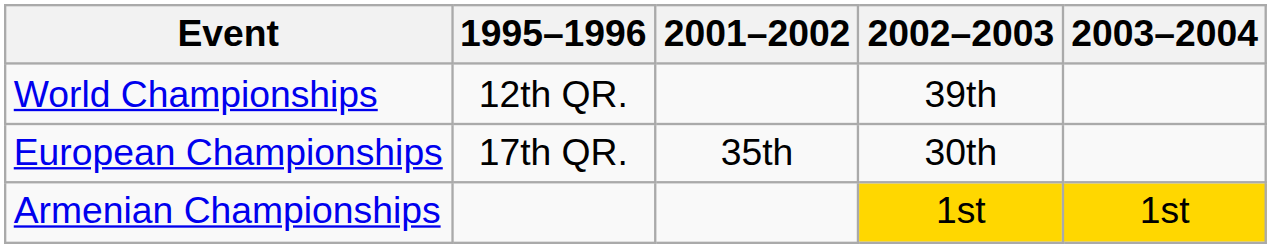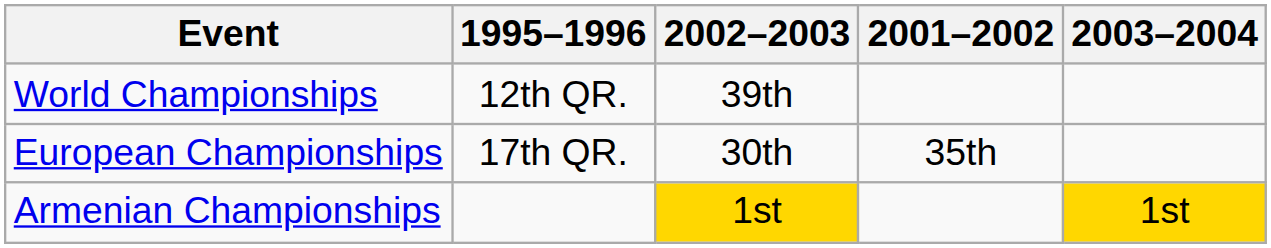 <table class="wikitable">
 <tr>
 <th>Event</th>
 <th>1995–1996</th>
+<th>2002–2003</th>
 <th>2001–2002</th>
-<th>2002–2003</th>
 <th>2003–2004</th>
 </tr>
 <tr>
 <td><a href='#'>World Championships</a></td>
 <td align="center">12th  QR.</td>
+<td align="center">39th</td>
 <td></td>
-<td align="center">39th</td>
 <td></td>
 </tr>
 <tr>
 <td><a href='#'>European Championships</a></td>
 <td align="center">17th QR.</td>
+<td align="center">30th</td>
 <td align="center">35th</td>
-<td align="center">30th</td>
 <td></td>
 </tr>
 <tr>
 <td><a href='#'>Armenian Championships</a></td>
 <td></td>
+<td align="center" bgcolor="gold">1st</td>
 <td></td>
-<td align="center" bgcolor="gold">1st</td>
 <td align="center" bgcolor="gold">1st</td>
 </tr>
 </table>
